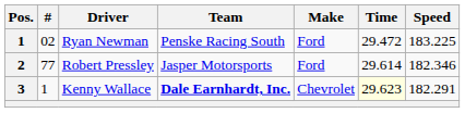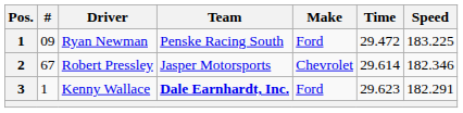 <table class="wikitable" style="font-size:95%">
 <tr>
 <th>Pos.</th>
 <th>#</th>
 <th>Driver</th>
 <th>Team</th>
 <th>Make</th>
 <th>Time</th>
 <th>Speed</th>
 </tr>
 <tr>
 <th>1</th>
-<td>02</td>
+<td>09</td>
 <td><a href='#'>Ryan Newman</a></td>
 <td><a href='#'>Penske Racing South</a></td>
 <td><a href='#'>Ford</a></td>
 <td>29.472</td>
 <td>183.225</td>
 </tr>
 <tr>
 <th>2</th>
-<td>77</td>
+<td>67</td>
 <td><a href='#'>Robert Pressley</a></td>
 <td><a href='#'>Jasper Motorsports</a></td>
-<td><a href='#'>Ford</a></td>
+<td><a href='#'>Chevrolet</a></td>
 <td>29.614</td>
 <td>182.346</td>
 </tr>
 <tr>
 <th>3</th>
 <td>1</td>
 <td><a href='#'>Kenny Wallace</a></td>
 <td><strong><a href='#'>Dale Earnhardt, Inc.</a></strong></td>
-<td><a href='#'>Chevrolet</a></td>
-<td style="background: lightyellow;">29.623</td>
+<td><a href='#'>Ford</a></td>
+<td>29.623</td>
 <td>182.291</td>
 </tr>
 <tr>
 <th colspan="7"></th>
 </tr>
 </table>
